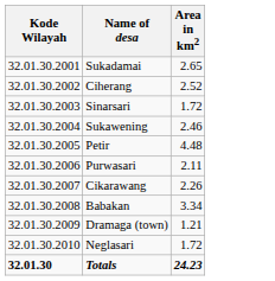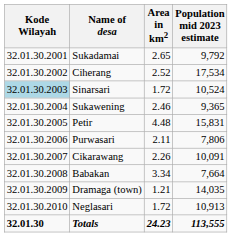 <table class="wikitable">
 <tr>
 <th>Kode <br>Wilayah</th>
 <th>Name of <br> <em>desa</em></th>
 <th>Area <br>in <br>km<sup>2</sup></th>
+<th>Population<br>mid 2023<br>estimate</th>
 </tr>
 <tr>
 <td>32.01.30.2001</td>
 <td>Sukadamai</td>
 <td align="right">2.65</td>
+<td align="right">9,792</td>
 </tr>
 <tr>
 <td>32.01.30.2002</td>
 <td>Ciherang</td>
 <td align="right">2.52</td>
+<td align="right">17,534</td>
 </tr>
 <tr>
-<td>32.01.30.2003</td>
+<td style="background: lightblue;">32.01.30.2003</td>
 <td>Sinarsari</td>
 <td align="right">1.72</td>
+<td align="right">10,524</td>
 </tr>
 <tr>
 <td>32.01.30.2004</td>
 <td>Sukawening</td>
 <td align="right">2.46</td>
+<td align="right">9,365</td>
 </tr>
 <tr>
 <td>32.01.30.2005</td>
 <td>Petir</td>
 <td align="right">4.48</td>
+<td align="right">15,831</td>
 </tr>
 <tr>
 <td>32.01.30.2006</td>
 <td>Purwasari</td>
 <td align="right">2.11</td>
+<td align="right">7,806</td>
 </tr>
 <tr>
 <td>32.01.30.2007</td>
 <td>Cikarawang</td>
 <td align="right">2.26</td>
+<td align="right">10,091</td>
 </tr>
 <tr>
 <td>32.01.30.2008</td>
 <td>Babakan</td>
 <td align="right">3.34</td>
+<td align="right">7,664</td>
 </tr>
 <tr>
 <td>32.01.30.2009</td>
 <td>Dramaga (town)</td>
 <td align="right">1.21</td>
+<td align="right">14,035</td>
 </tr>
 <tr>
 <td>32.01.30.2010</td>
 <td>Neglasari</td>
 <td align="right">1.72</td>
+<td align="right">10,913</td>
 </tr>
 <tr>
 <td><strong>32.01.30</strong></td>
 <td><strong><em>Totals</em></strong></td>
 <td align="right"><strong><em>24.23</em></strong></td>
+<td align="right"><strong><em>113,555</em></strong></td>
 </tr>
 </table>
